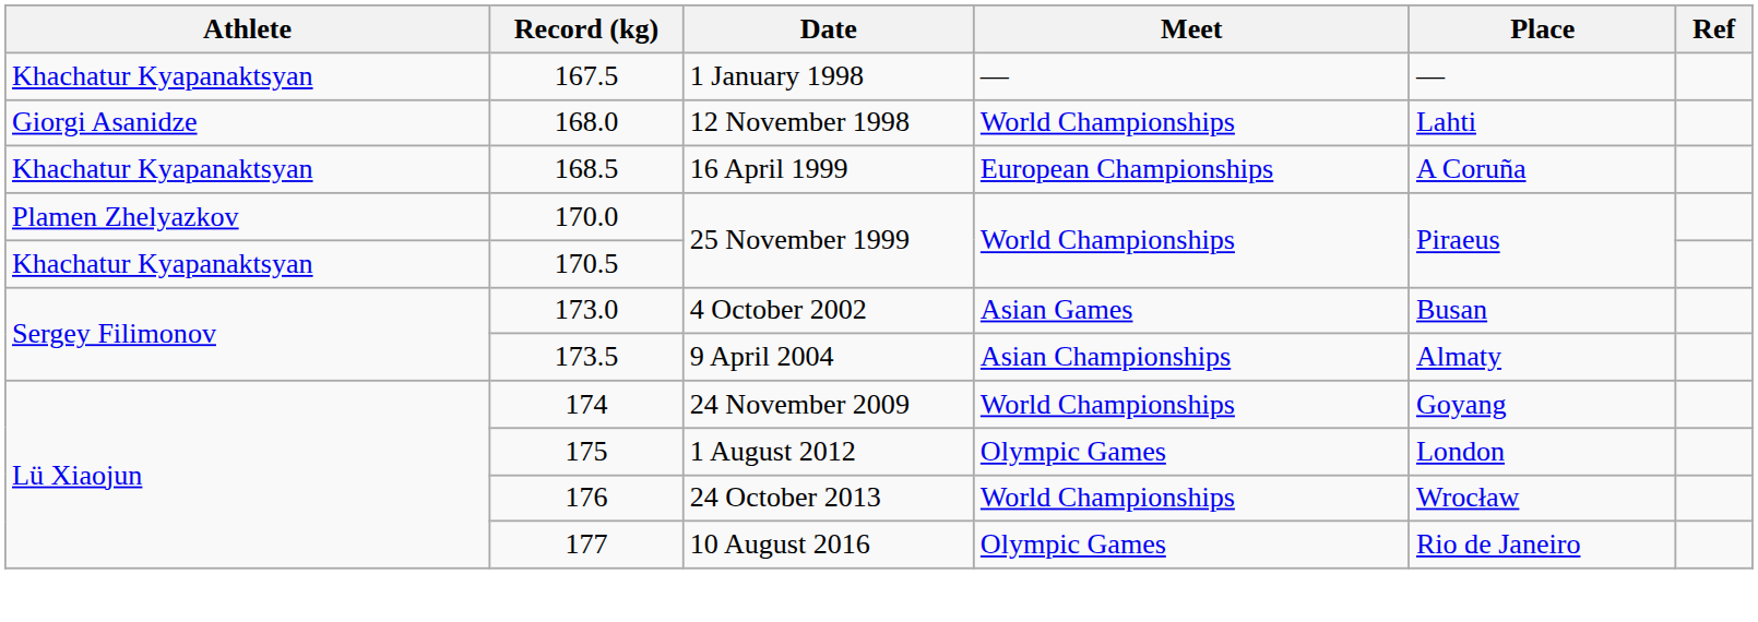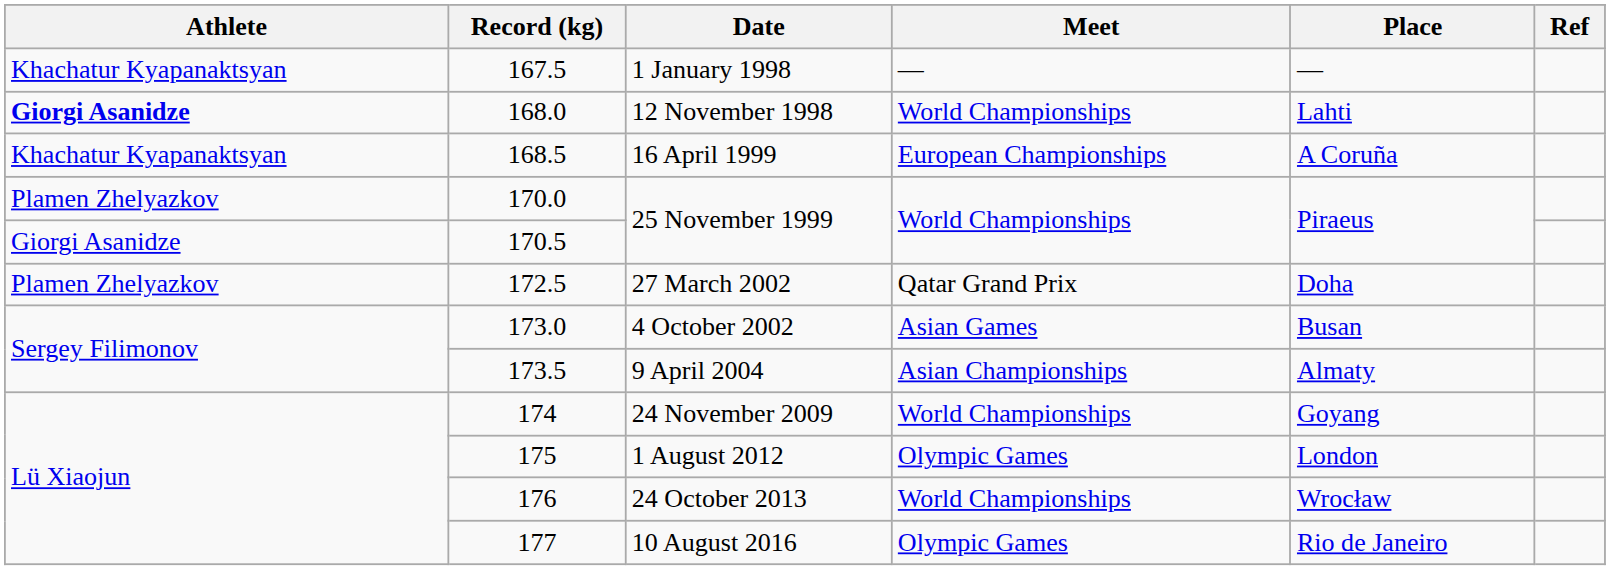 <table class="wikitable" style="font-size:90%; width: 70%;">
 <tr>
 <th width=20%>Athlete</th>
 <th width=8%>Record (kg)</th>
 <th width=12%>Date</th>
 <th width=18%>Meet</th>
 <th width=11%>Place</th>
 <th width=3%>Ref</th>
 </tr>
 <tr>
 <td> <a href='#'>Khachatur Kyapanaktsyan</a></td>
 <td align="center">167.5</td>
 <td>1 January 1998</td>
 <td>—</td>
 <td>—</td>
 <td></td>
 </tr>
 <tr>
-<td> <a href='#'>Giorgi Asanidze</a></td>
+<td><strong> <a href='#'>Giorgi Asanidze</a></strong></td>
 <td align="center">168.0</td>
 <td>12 November 1998</td>
 <td><a href='#'>World Championships</a></td>
 <td><a href='#'>Lahti</a></td>
 <td></td>
 </tr>
 <tr>
 <td> <a href='#'>Khachatur Kyapanaktsyan</a></td>
 <td align="center">168.5</td>
 <td>16 April 1999</td>
 <td><a href='#'>European Championships</a></td>
 <td><a href='#'>A Coruña</a></td>
 <td></td>
 </tr>
 <tr>
 <td> <a href='#'>Plamen Zhelyazkov</a></td>
 <td align="center">170.0</td>
 <td rowspan=2>25 November 1999</td>
 <td rowspan=2><a href='#'>World Championships</a></td>
 <td rowspan=2><a href='#'>Piraeus</a></td>
 <td></td>
 </tr>
 <tr>
-<td> <a href='#'>Khachatur Kyapanaktsyan</a></td>
+<td> <a href='#'>Giorgi Asanidze</a></td>
 <td align="center">170.5</td>
+<td></td>
+</tr>
+<tr>
+<td> <a href='#'>Plamen Zhelyazkov</a></td>
+<td align="center">172.5</td>
+<td>27 March 2002</td>
+<td>Qatar Grand Prix</td>
+<td><a href='#'>Doha</a></td>
 <td></td>
 </tr>
 <tr>
 <td rowspan=2> <a href='#'>Sergey Filimonov</a></td>
 <td align="center">173.0</td>
 <td>4 October 2002</td>
 <td><a href='#'>Asian Games</a></td>
 <td><a href='#'>Busan</a></td>
 <td></td>
 </tr>
 <tr>
 <td align="center">173.5</td>
 <td>9 April 2004</td>
 <td><a href='#'>Asian Championships</a></td>
 <td><a href='#'>Almaty</a></td>
 <td></td>
 </tr>
 <tr>
 <td rowspan=4> <a href='#'>Lü Xiaojun</a></td>
 <td align="center">174</td>
 <td>24 November 2009</td>
 <td><a href='#'>World Championships</a></td>
 <td><a href='#'>Goyang</a></td>
 <td></td>
 </tr>
 <tr>
 <td align="center">175</td>
 <td>1 August 2012</td>
 <td><a href='#'>Olympic Games</a></td>
 <td><a href='#'>London</a></td>
 <td></td>
 </tr>
 <tr>
 <td align="center">176</td>
 <td>24 October 2013</td>
 <td><a href='#'>World Championships</a></td>
 <td><a href='#'>Wrocław</a></td>
 <td></td>
 </tr>
 <tr>
 <td align="center">177</td>
 <td>10 August 2016</td>
 <td><a href='#'>Olympic Games</a></td>
 <td><a href='#'>Rio de Janeiro</a></td>
 <td></td>
 </tr>
 </table>
